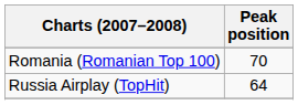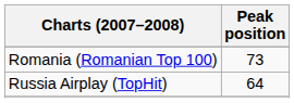 <table class="wikitable sortable">
 <tr>
 <th align="left">Charts (2007–2008)</th>
 <th align="center">Peak<br>position</th>
 </tr>
 <tr>
 </tr>
 <tr>
 </tr>
 <tr>
 </tr>
 <tr>
 </tr>
 <tr>
 </tr>
 <tr>
 </tr>
 <tr>
 </tr>
 <tr>
 </tr>
 <tr>
 </tr>
 <tr>
 </tr>
 <tr>
 </tr>
 <tr>
 <td>Romania (<a href='#'>Romanian Top 100</a>)</td>
-<td align="center">70</td>
+<td align="center">73</td>
 </tr>
 <tr>
 <td>Russia Airplay (<a href='#'>TopHit</a>)</td>
 <td align="center">64</td>
 </tr>
 <tr>
 </tr>
 <tr>
 </tr>
 <tr>
 </tr>
 <tr>
 </tr>
 <tr>
 </tr>
 <tr>
 </tr>
 <tr>
 </tr>
 </table>
